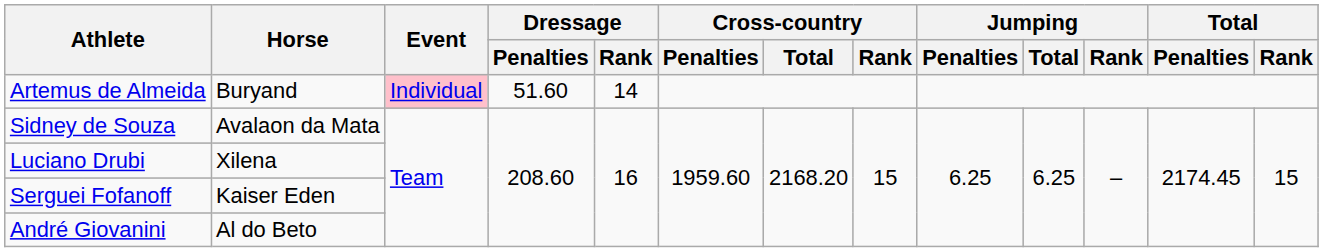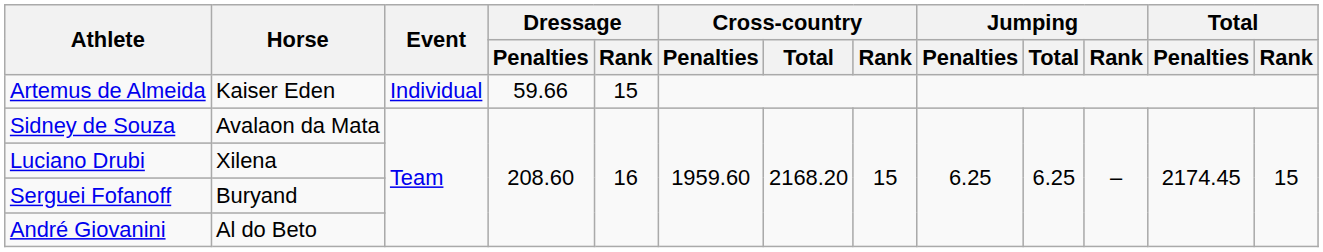 <table class=wikitable style="font-size:90%">
 <tr>
 <th rowspan=2>Athlete</th>
 <th rowspan=2>Horse</th>
 <th rowspan=2>Event</th>
 <th colspan="2">Dressage</th>
 <th colspan="3">Cross-country</th>
 <th colspan="3">Jumping</th>
 <th colspan="2">Total</th>
 </tr>
 <tr>
 <th>Penalties</th>
 <th>Rank</th>
 <th>Penalties</th>
 <th>Total</th>
 <th>Rank</th>
 <th>Penalties</th>
 <th>Total</th>
 <th>Rank</th>
 <th>Penalties</th>
 <th>Rank</th>
 </tr>
 <tr align=center>
 <td align=left><a href='#'>Artemus de Almeida</a></td>
-<td align=left>Buryand</td>
-<td align=left style="background: pink;"><a href='#'>Individual</a></td>
-<td>51.60</td>
-<td>14</td>
+<td align=left>Kaiser Eden</td>
+<td align=left><a href='#'>Individual</a></td>
+<td>59.66</td>
+<td>15</td>
 <td colspan=3></td>
 <td colspan=5></td>
 </tr>
 <tr align=center>
 <td align=left><a href='#'>Sidney de Souza</a></td>
 <td align=left>Avalaon da Mata</td>
 <td align=left rowspan=4><a href='#'>Team</a></td>
 <td rowspan=4>208.60</td>
 <td rowspan=4>16</td>
 <td rowspan=4>1959.60</td>
 <td rowspan=4>2168.20</td>
 <td rowspan=4>15</td>
 <td rowspan=4>6.25</td>
 <td rowspan=4>6.25</td>
 <td rowspan=4>–</td>
 <td rowspan=4>2174.45</td>
 <td rowspan=4>15</td>
 </tr>
 <tr align=center>
 <td align=left><a href='#'>Luciano Drubi</a></td>
 <td align=left>Xilena</td>
 </tr>
 <tr align=center>
 <td align=left><a href='#'>Serguei Fofanoff</a></td>
-<td align=left>Kaiser Eden</td>
+<td align=left>Buryand</td>
 </tr>
 <tr align=center>
 <td align=left><a href='#'>André Giovanini</a></td>
 <td align=left>Al do Beto</td>
 </tr>
 </table>
